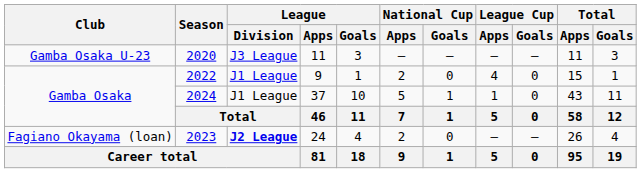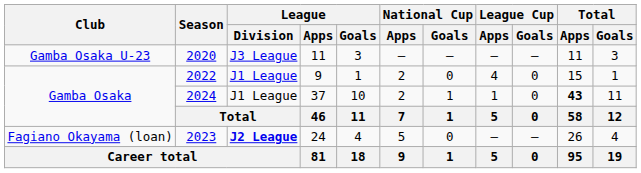 <table class=wikitable style=text-align:center>
 <tr>
 <th rowspan=2>Club</th>
 <th rowspan=2>Season</th>
 <th colspan=3>League</th>
 <th colspan=2>National Cup</th>
 <th colspan=2>League Cup</th>
 <th colspan=2>Total</th>
 </tr>
 <tr>
 <th>Division</th>
 <th>Apps</th>
 <th>Goals</th>
 <th>Apps</th>
 <th>Goals</th>
 <th>Apps</th>
 <th>Goals</th>
 <th>Apps</th>
 <th>Goals</th>
 </tr>
 <tr>
 <td><a href='#'>Gamba Osaka U-23</a></td>
 <td><a href='#'>2020</a></td>
 <td><a href='#'>J3 League</a></td>
 <td>11</td>
 <td>3</td>
 <td>—</td>
 <td>—</td>
 <td>—</td>
 <td>—</td>
 <td>11</td>
 <td>3</td>
 </tr>
 <tr>
 <td rowspan="3"><a href='#'>Gamba Osaka</a></td>
 <td><a href='#'>2022</a></td>
 <td><a href='#'>J1 League</a></td>
 <td>9</td>
 <td>1</td>
 <td>2</td>
 <td>0</td>
 <td>4</td>
 <td>0</td>
 <td>15</td>
 <td>1</td>
 </tr>
 <tr>
 <td><a href='#'>2024</a></td>
 <td>J1 League</td>
 <td>37</td>
 <td>10</td>
-<td>5</td>
+<td>2</td>
 <td>1</td>
 <td>1</td>
 <td>0</td>
-<td>43</td>
+<td><strong>43</strong></td>
 <td>11</td>
 </tr>
 <tr>
 <th colspan="2">Total</th>
 <th>46</th>
 <th>11</th>
 <th>7</th>
 <th>1</th>
 <th>5</th>
 <th>0</th>
 <th>58</th>
 <th>12</th>
 </tr>
 <tr>
 <td><a href='#'>Fagiano Okayama</a> (loan)</td>
 <td><a href='#'>2023</a></td>
 <td><strong><a href='#'>J2 League</a></strong></td>
 <td>24</td>
 <td>4</td>
-<td>2</td>
+<td>5</td>
 <td>0</td>
 <td>—</td>
 <td>—</td>
 <td>26</td>
 <td>4</td>
 </tr>
 <tr>
 <th colspan=3>Career total</th>
 <th>81</th>
 <th>18</th>
 <th>9</th>
 <th>1</th>
 <th>5</th>
 <th>0</th>
 <th>95</th>
 <th>19</th>
 </tr>
 </table>
